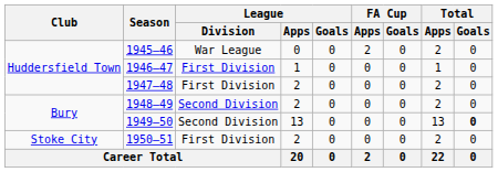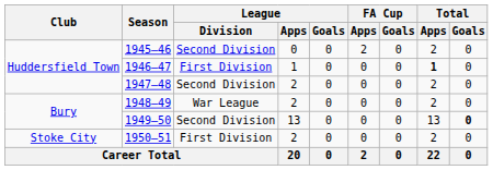 <table class="wikitable" style="text-align: center;">
 <tr>
 <th rowspan="2">Club</th>
 <th rowspan="2">Season</th>
 <th colspan="3">League</th>
 <th colspan="2">FA Cup</th>
 <th colspan="2">Total</th>
 </tr>
 <tr>
 <th>Division</th>
 <th>Apps</th>
 <th>Goals</th>
 <th>Apps</th>
 <th>Goals</th>
 <th>Apps</th>
 <th>Goals</th>
 </tr>
 <tr>
 <td rowspan="3"><a href='#'>Huddersfield Town</a></td>
 <td><a href='#'>1945–46</a></td>
-<td>War League</td>
+<td><a href='#'>Second Division</a></td>
 <td>0</td>
 <td>0</td>
 <td>2</td>
 <td>0</td>
 <td>2</td>
 <td>0</td>
 </tr>
 <tr>
 <td><a href='#'>1946–47</a></td>
 <td><a href='#'>First Division</a></td>
 <td>1</td>
 <td>0</td>
 <td>0</td>
 <td>0</td>
-<td>1</td>
+<td><strong>1</strong></td>
 <td>0</td>
 </tr>
 <tr>
 <td><a href='#'>1947–48</a></td>
-<td>First Division</td>
+<td>Second Division</td>
 <td>2</td>
 <td>0</td>
 <td>0</td>
 <td>0</td>
 <td>2</td>
 <td>0</td>
 </tr>
 <tr>
 <td rowspan="2"><a href='#'>Bury</a></td>
 <td><a href='#'>1948–49</a></td>
-<td><a href='#'>Second Division</a></td>
+<td>War League</td>
 <td>2</td>
 <td>0</td>
 <td>0</td>
 <td>0</td>
 <td>2</td>
 <td>0</td>
 </tr>
 <tr>
 <td><a href='#'>1949–50</a></td>
 <td>Second Division</td>
 <td>13</td>
 <td>0</td>
 <td>0</td>
 <td>0</td>
 <td>13</td>
 <td><strong>0</strong></td>
 </tr>
 <tr>
 <td><a href='#'>Stoke City</a></td>
 <td><a href='#'>1950–51</a></td>
 <td>First Division</td>
 <td>2</td>
 <td>0</td>
 <td>0</td>
 <td>0</td>
 <td>2</td>
 <td>0</td>
 </tr>
 <tr>
 <th colspan="3">Career Total</th>
 <th>20</th>
 <th>0</th>
 <th>2</th>
 <th>0</th>
 <th>22</th>
 <th>0</th>
 </tr>
 </table>
